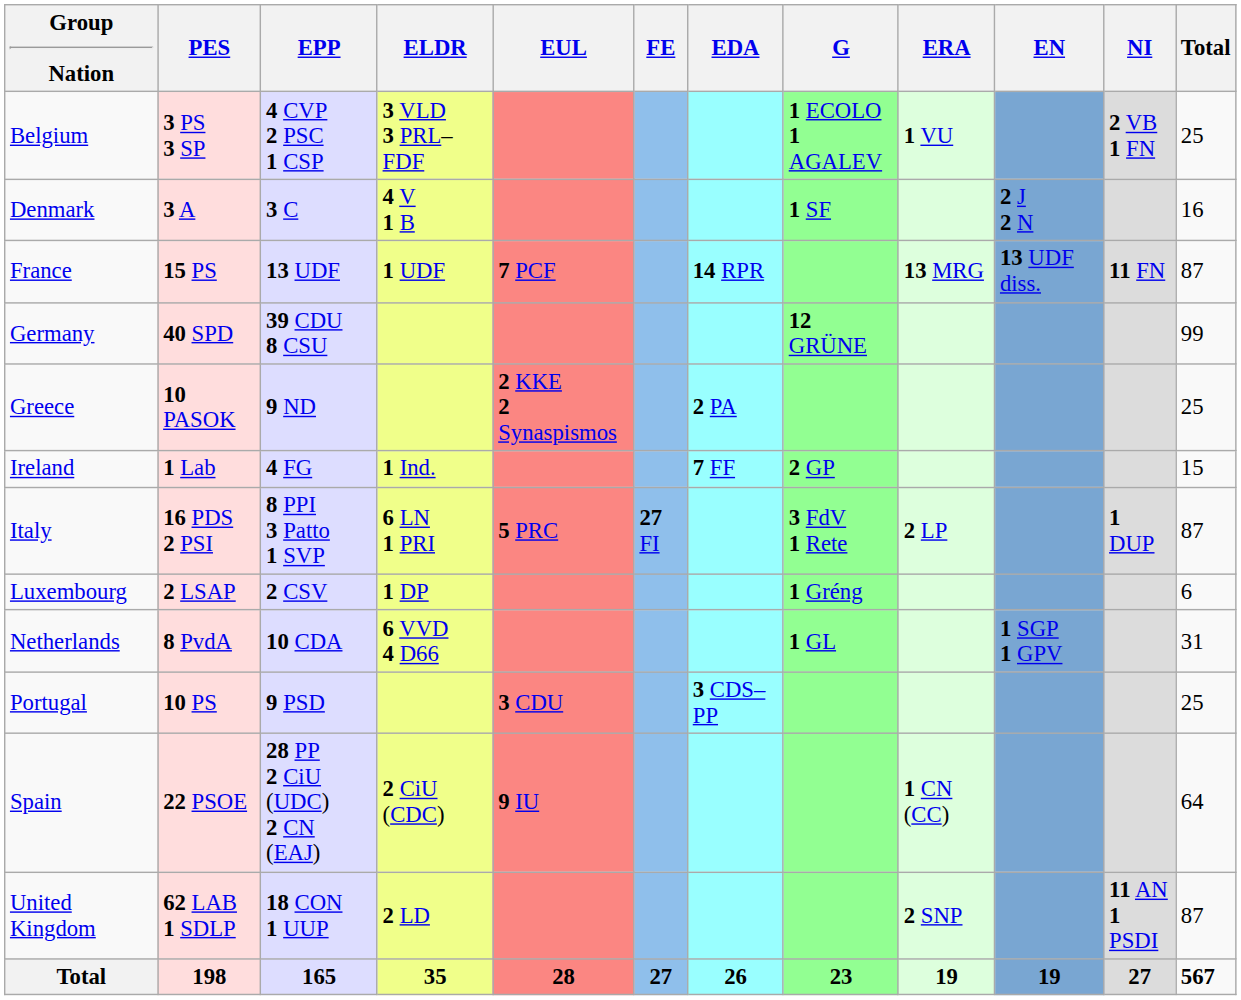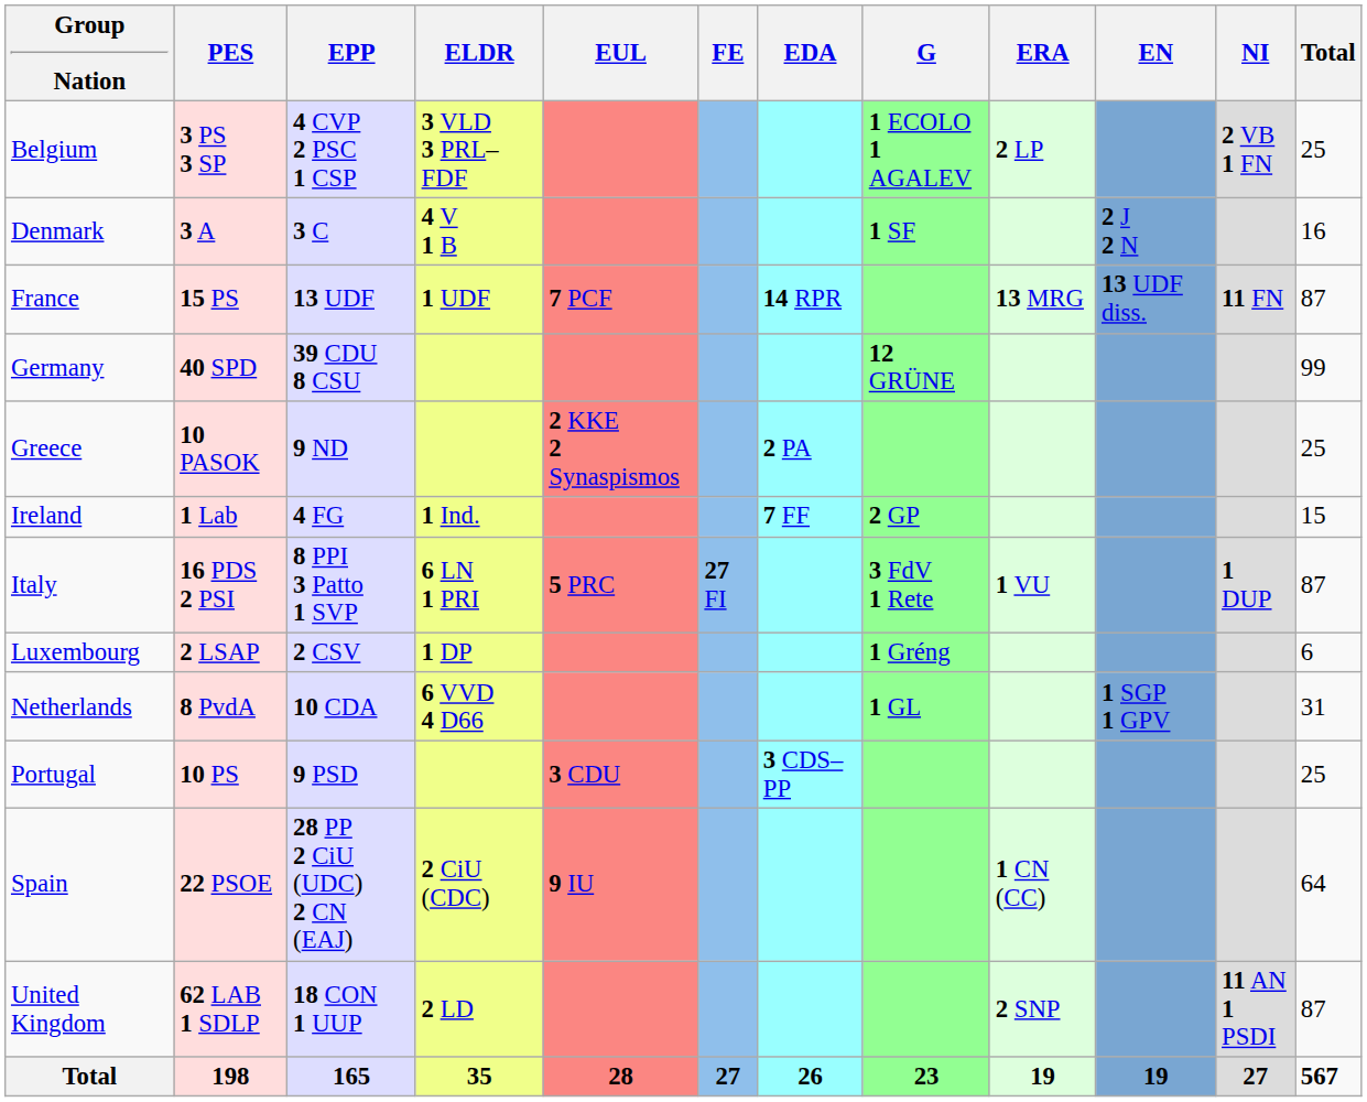 <table class="wikitable sortable" style="text-align:left">
 <tr>
 <th>Group<hr>Nation</th>
 <th BGCOLOR="#FFDDDD" class="unsortable" style="margin:auto;"><a href='#'>PES</a></th>
 <th BGCOLOR="#DDDDFF" class="unsortable" style="margin:auto;"><a href='#'>EPP</a></th>
 <th BGCOLOR="#f0ff8a" class="unsortable" style="margin:auto;"><a href='#'>ELDR</a></th>
 <th BGCOLOR="#FB8682" class="unsortable" style="margin:auto;"><a href='#'>EUL</a></th>
 <th BGCOLOR="#8FBFEB" class="unsortable" style="margin:auto;"><a href='#'>FE</a></th>
 <th BGCOLOR="#99FFFF" class="unsortable" style="margin:auto;"><a href='#'>EDA</a></th>
 <th BGCOLOR="#92FF92" class="unsortable" style="margin:auto;"><a href='#'>G</a></th>
 <th BGCOLOR="#ddffdd" class="unsortable" style="margin:auto;"><a href='#'>ERA</a></th>
 <th BGCOLOR="#79a6d2" class="unsortable" style="margin:auto;"><a href='#'>EN</a></th>
 <th BGCOLOR="#dcdcdc" class="unsortable" style="margin:auto;"><a href='#'>NI</a></th>
 <th>Total</th>
 </tr>
 <tr>
 <td><a href='#'>Belgium</a></td>
 <td BGCOLOR="#FFDDDD"><strong>3</strong> <a href='#'>PS</a> <br> <strong>3</strong> <a href='#'>SP</a></td>
 <td BGCOLOR="#DDDDFF"><strong>4</strong> <a href='#'>CVP</a> <br> <strong>2</strong> <a href='#'>PSC</a> <br> <strong>1</strong> <a href='#'>CSP</a></td>
 <td BGCOLOR="#f0ff8a"><strong>3</strong> <a href='#'>VLD</a> <br> <strong>3</strong> <a href='#'>PRL</a>–<a href='#'>FDF</a></td>
 <td BGCOLOR="#FB8682"></td>
 <td BGCOLOR="#8FBFEB"></td>
 <td BGCOLOR="#99FFFF"></td>
 <td BGCOLOR="#92FF92"><strong>1</strong> <a href='#'>ECOLO</a> <br> <strong>1</strong> <a href='#'>AGALEV</a></td>
-<td BGCOLOR="#ddffdd"><strong>1</strong> <a href='#'>VU</a></td>
+<td BGCOLOR="#ddffdd"><strong>2</strong> <a href='#'>LP</a></td>
 <td BGCOLOR="#79a6d2"></td>
 <td BGCOLOR="#dcdcdc"><strong>2</strong> <a href='#'>VB</a> <br> <strong>1</strong> <a href='#'>FN</a></td>
 <td>25</td>
 </tr>
 <tr>
 <td><a href='#'>Denmark</a></td>
 <td BGCOLOR="#FFDDDD"><strong>3</strong> <a href='#'>A</a></td>
 <td BGCOLOR="#DDDDFF"><strong>3</strong> <a href='#'>C</a></td>
 <td BGCOLOR="#f0ff8a"><strong>4</strong> <a href='#'>V</a> <br> <strong>1</strong> <a href='#'>B</a></td>
 <td BGCOLOR="#FB8682"></td>
 <td BGCOLOR="#8FBFEB"></td>
 <td BGCOLOR="#99FFFF"></td>
 <td BGCOLOR="#92FF92"><strong>1</strong> <a href='#'>SF</a></td>
 <td BGCOLOR="#ddffdd"></td>
 <td BGCOLOR="#79a6d2"><strong>2</strong> <a href='#'>J</a> <br> <strong>2</strong> <a href='#'>N</a></td>
 <td BGCOLOR="#dcdcdc"></td>
 <td>16</td>
 </tr>
 <tr>
 <td><a href='#'>France</a></td>
 <td BGCOLOR="#FFDDDD"><strong>15</strong> <a href='#'>PS</a></td>
 <td BGCOLOR="#DDDDFF"><strong>13</strong> <a href='#'>UDF</a></td>
 <td BGCOLOR="#f0ff8a"><strong>1</strong> <a href='#'>UDF</a></td>
 <td BGCOLOR="#FB8682"><strong>7</strong> <a href='#'>PCF</a></td>
 <td BGCOLOR="#8FBFEB"></td>
 <td BGCOLOR="#99FFFF"><strong>14</strong> <a href='#'>RPR</a></td>
 <td BGCOLOR="#92FF92"></td>
 <td BGCOLOR="#ddffdd"><strong>13</strong> <a href='#'>MRG</a></td>
 <td BGCOLOR="#79a6d2"><strong>13</strong> <a href='#'>UDF diss.</a></td>
 <td BGCOLOR="#dcdcdc"><strong>11</strong> <a href='#'>FN</a></td>
 <td>87</td>
 </tr>
 <tr>
 <td><a href='#'>Germany</a></td>
 <td BGCOLOR="#FFDDDD"><strong>40</strong> <a href='#'>SPD</a></td>
 <td BGCOLOR="#DDDDFF"><strong>39</strong> <a href='#'>CDU</a> <br> <strong>8</strong> <a href='#'>CSU</a></td>
 <td BGCOLOR="#f0ff8a"></td>
 <td BGCOLOR="#FB8682"></td>
 <td BGCOLOR="#8FBFEB"></td>
 <td BGCOLOR="#99FFFF"></td>
 <td BGCOLOR="#92FF92"><strong>12</strong> <a href='#'>GRÜNE</a></td>
 <td BGCOLOR="#ddffdd"></td>
 <td BGCOLOR="#79a6d2"></td>
 <td BGCOLOR="#dcdcdc"></td>
 <td>99</td>
 </tr>
 <tr>
 <td><a href='#'>Greece</a></td>
 <td BGCOLOR="#FFDDDD"><strong>10</strong> <a href='#'>PASOK</a></td>
 <td BGCOLOR="#DDDDFF"><strong>9</strong> <a href='#'>ND</a></td>
 <td BGCOLOR="#f0ff8a"></td>
 <td BGCOLOR="#FB8682"><strong>2</strong> <a href='#'>KKE</a> <br> <strong>2</strong> <a href='#'>Synaspismos</a></td>
 <td BGCOLOR="#8FBFEB"></td>
 <td BGCOLOR="#99FFFF"><strong>2</strong> <a href='#'>PA</a></td>
 <td BGCOLOR="#92FF92"></td>
 <td BGCOLOR="#ddffdd"></td>
 <td BGCOLOR="#79a6d2"></td>
 <td BGCOLOR="#dcdcdc"></td>
 <td>25</td>
 </tr>
 <tr>
 <td><a href='#'>Ireland</a></td>
 <td BGCOLOR="#FFDDDD"><strong>1</strong> <a href='#'>Lab</a></td>
 <td BGCOLOR="#DDDDFF"><strong>4</strong> <a href='#'>FG</a></td>
 <td BGCOLOR="#f0ff8a"><strong>1</strong> <a href='#'>Ind.</a></td>
 <td BGCOLOR="#FB8682"></td>
 <td BGCOLOR="#8FBFEB"></td>
 <td BGCOLOR="#99FFFF"><strong>7</strong> <a href='#'>FF</a></td>
 <td BGCOLOR="#92FF92"><strong>2</strong> <a href='#'>GP</a></td>
 <td BGCOLOR="#ddffdd"></td>
 <td BGCOLOR="#79a6d2"></td>
 <td BGCOLOR="#dcdcdc"></td>
 <td>15</td>
 </tr>
 <tr>
 <td><a href='#'>Italy</a></td>
 <td BGCOLOR="#FFDDDD"><strong>16</strong> <a href='#'>PDS</a> <br> <strong>2</strong> <a href='#'>PSI</a></td>
 <td BGCOLOR="#DDDDFF"><strong>8</strong> <a href='#'>PPI</a> <br> <strong>3</strong> <a href='#'>Patto</a> <br> <strong>1</strong> <a href='#'>SVP</a></td>
 <td BGCOLOR="#f0ff8a"><strong>6</strong> <a href='#'>LN</a> <br> <strong>1</strong> <a href='#'>PRI</a></td>
 <td BGCOLOR="#FB8682"><strong>5</strong> <a href='#'>PRC</a></td>
 <td BGCOLOR="#8FBFEB"><strong>27</strong> <a href='#'>FI</a></td>
 <td BGCOLOR="#99FFFF"></td>
 <td BGCOLOR="#92FF92"><strong>3</strong> <a href='#'>FdV</a> <br> <strong>1</strong> <a href='#'>Rete</a></td>
-<td BGCOLOR="#ddffdd"><strong>2</strong> <a href='#'>LP</a></td>
+<td BGCOLOR="#ddffdd"><strong>1</strong> <a href='#'>VU</a></td>
 <td BGCOLOR="#79a6d2"></td>
 <td BGCOLOR="#dcdcdc"><strong>1</strong> <a href='#'>DUP</a></td>
 <td>87</td>
 </tr>
 <tr>
 <td><a href='#'>Luxembourg</a></td>
 <td BGCOLOR="#FFDDDD"><strong>2</strong> <a href='#'>LSAP</a></td>
 <td BGCOLOR="#DDDDFF"><strong>2</strong> <a href='#'>CSV</a></td>
 <td BGCOLOR="#f0ff8a"><strong>1</strong> <a href='#'>DP</a></td>
 <td BGCOLOR="#FB8682"></td>
 <td BGCOLOR="#8FBFEB"></td>
 <td BGCOLOR="#99FFFF"></td>
 <td BGCOLOR="#92FF92"><strong>1</strong> <a href='#'>Gréng</a></td>
 <td BGCOLOR="#ddffdd"></td>
 <td BGCOLOR="#79a6d2"></td>
 <td BGCOLOR="#dcdcdc"></td>
 <td>6</td>
 </tr>
 <tr>
 <td><a href='#'>Netherlands</a></td>
 <td BGCOLOR="#FFDDDD"><strong>8</strong> <a href='#'>PvdA</a></td>
 <td BGCOLOR="#DDDDFF"><strong>10</strong> <a href='#'>CDA</a></td>
 <td BGCOLOR="#f0ff8a"><strong>6</strong> <a href='#'>VVD</a> <br> <strong>4</strong> <a href='#'>D66</a></td>
 <td BGCOLOR="#FB8682"></td>
 <td BGCOLOR="#8FBFEB"></td>
 <td BGCOLOR="#99FFFF"></td>
 <td BGCOLOR="#92FF92"><strong>1</strong> <a href='#'>GL</a></td>
 <td BGCOLOR="#ddffdd"></td>
 <td BGCOLOR="#79a6d2"><strong>1</strong> <a href='#'>SGP</a> <br> <strong>1</strong> <a href='#'>GPV</a></td>
 <td BGCOLOR="#dcdcdc"></td>
 <td>31</td>
 </tr>
 <tr>
 <td><a href='#'>Portugal</a></td>
 <td BGCOLOR="#FFDDDD"><strong>10</strong> <a href='#'>PS</a></td>
 <td BGCOLOR="#DDDDFF"><strong>9</strong> <a href='#'>PSD</a></td>
 <td BGCOLOR="#f0ff8a"></td>
 <td BGCOLOR="#FB8682"><strong>3</strong> <a href='#'>CDU</a></td>
 <td BGCOLOR="#8FBFEB"></td>
 <td BGCOLOR="#99FFFF"><strong>3</strong> <a href='#'>CDS–PP</a></td>
 <td BGCOLOR="#92FF92"></td>
 <td BGCOLOR="#ddffdd"></td>
 <td BGCOLOR="#79a6d2"></td>
 <td BGCOLOR="#dcdcdc"></td>
 <td>25</td>
 </tr>
 <tr>
 <td><a href='#'>Spain</a></td>
 <td BGCOLOR="#FFDDDD"><strong>22</strong> <a href='#'>PSOE</a></td>
 <td BGCOLOR="#DDDDFF"><strong>28</strong> <a href='#'>PP</a> <br> <strong>2</strong> <a href='#'>CiU</a> (<a href='#'>UDC</a>) <br> <strong>2</strong> <a href='#'>CN</a> (<a href='#'>EAJ</a>)</td>
 <td BGCOLOR="#f0ff8a"><strong>2</strong> <a href='#'>CiU</a> (<a href='#'>CDC</a>)</td>
 <td BGCOLOR="#FB8682"><strong>9</strong> <a href='#'>IU</a></td>
 <td BGCOLOR="#8FBFEB"></td>
 <td BGCOLOR="#99FFFF"></td>
 <td BGCOLOR="#92FF92"></td>
 <td BGCOLOR="#ddffdd"><strong>1</strong> <a href='#'>CN</a> (<a href='#'>CC</a>)</td>
 <td BGCOLOR="#79a6d2"></td>
 <td BGCOLOR="#dcdcdc"></td>
 <td>64</td>
 </tr>
 <tr>
 <td><a href='#'>United Kingdom</a></td>
 <td BGCOLOR="#FFDDDD"><strong>62</strong> <a href='#'>LAB</a> <br> <strong>1</strong> <a href='#'>SDLP</a></td>
 <td BGCOLOR="#DDDDFF"><strong>18</strong> <a href='#'>CON</a> <br> <strong>1</strong> <a href='#'>UUP</a></td>
 <td BGCOLOR="#f0ff8a"><strong>2</strong> <a href='#'>LD</a></td>
 <td BGCOLOR="#FB8682"></td>
 <td BGCOLOR="#8FBFEB"></td>
 <td BGCOLOR="#99FFFF"></td>
 <td BGCOLOR="#92FF92"></td>
 <td BGCOLOR="#ddffdd"><strong>2</strong> <a href='#'>SNP</a></td>
 <td BGCOLOR="#79a6d2"></td>
 <td BGCOLOR="#dcdcdc"><strong>11</strong> <a href='#'>AN</a> <br> <strong>1</strong> <a href='#'>PSDI</a></td>
 <td>87</td>
 </tr>
 <tr>
 <th>Total</th>
 <td BGCOLOR="#FFDDDD" align="center"><strong>198</strong></td>
 <td BGCOLOR="#DDDDFF" align="center"><strong>165</strong></td>
 <td BGCOLOR="#f0ff8a" align="center"><strong>35</strong></td>
 <td BGCOLOR="#FB8682" align="center"><strong>28</strong></td>
 <td BGCOLOR="#8FBFEB" align="center"><strong>27</strong></td>
 <td BGCOLOR="#99FFFF" align="center"><strong>26</strong></td>
 <td BGCOLOR="#92FF92" align="center"><strong>23</strong></td>
 <td BGCOLOR="#ddffdd" align="center"><strong>19</strong></td>
 <td BGCOLOR="#79a6d2" align="center"><strong>19</strong></td>
 <td BGCOLOR="#dcdcdc" align="center"><strong>27</strong></td>
 <td><strong>567</strong></td>
 </tr>
 </table>
